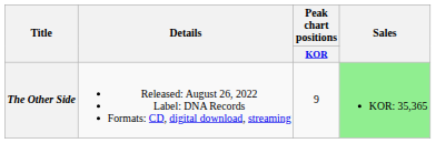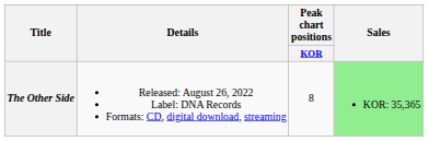 <table class="wikitable plainrowheaders nowrap" style="text-align:center">
 <tr>
 <th scope="col" rowspan="2">Title</th>
 <th scope="col" rowspan="2">Details</th>
 <th scope="col" colspan="1">Peak chart<br>positions</th>
 <th scope="col" rowspan="2">Sales</th>
 </tr>
 <tr>
 <th scope="col" style="font-size:90%; width:2.5em"><a href='#'>KOR</a><br></th>
 </tr>
 <tr>
 <th scope="row"><em>The Other Side</em></th>
 <td><br><ul><li>Released: August 26, 2022</li><li>Label: DNA Records</li><li>Formats: <a href='#'>CD</a>, <a href='#'>digital download</a>, <a href='#'>streaming</a></li></ul></td>
-<td>9</td>
+<td>8</td>
 <td style="background: lightgreen;"><br><ul><li>KOR: 35,365</li></ul></td>
 </tr>
 </table>
